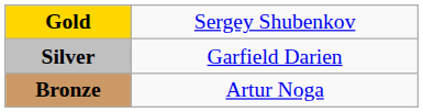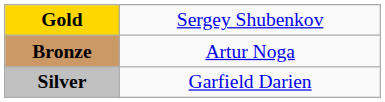 <table class="wikitable" style=" text-align:center; " width="35%">
 <tr>
 <td bgcolor="gold"><strong>Gold</strong></td>
 <td><a href='#'>Sergey Shubenkov</a><br><small><em></em></small></td>
 </tr>
 <tr>
+<td bgcolor="CC9966"><strong>Bronze</strong></td>
+<td><a href='#'>Artur Noga</a><br><small><em></em></small></td>
+</tr>
+<tr>
 <td bgcolor="silver"><strong>Silver</strong></td>
 <td><a href='#'>Garfield Darien</a><br><small><em></em></small></td>
 </tr>
-<tr>
-<td bgcolor="CC9966"><strong>Bronze</strong></td>
-<td><a href='#'>Artur Noga</a><br><small><em></em></small></td>
-</tr>
 </table>
